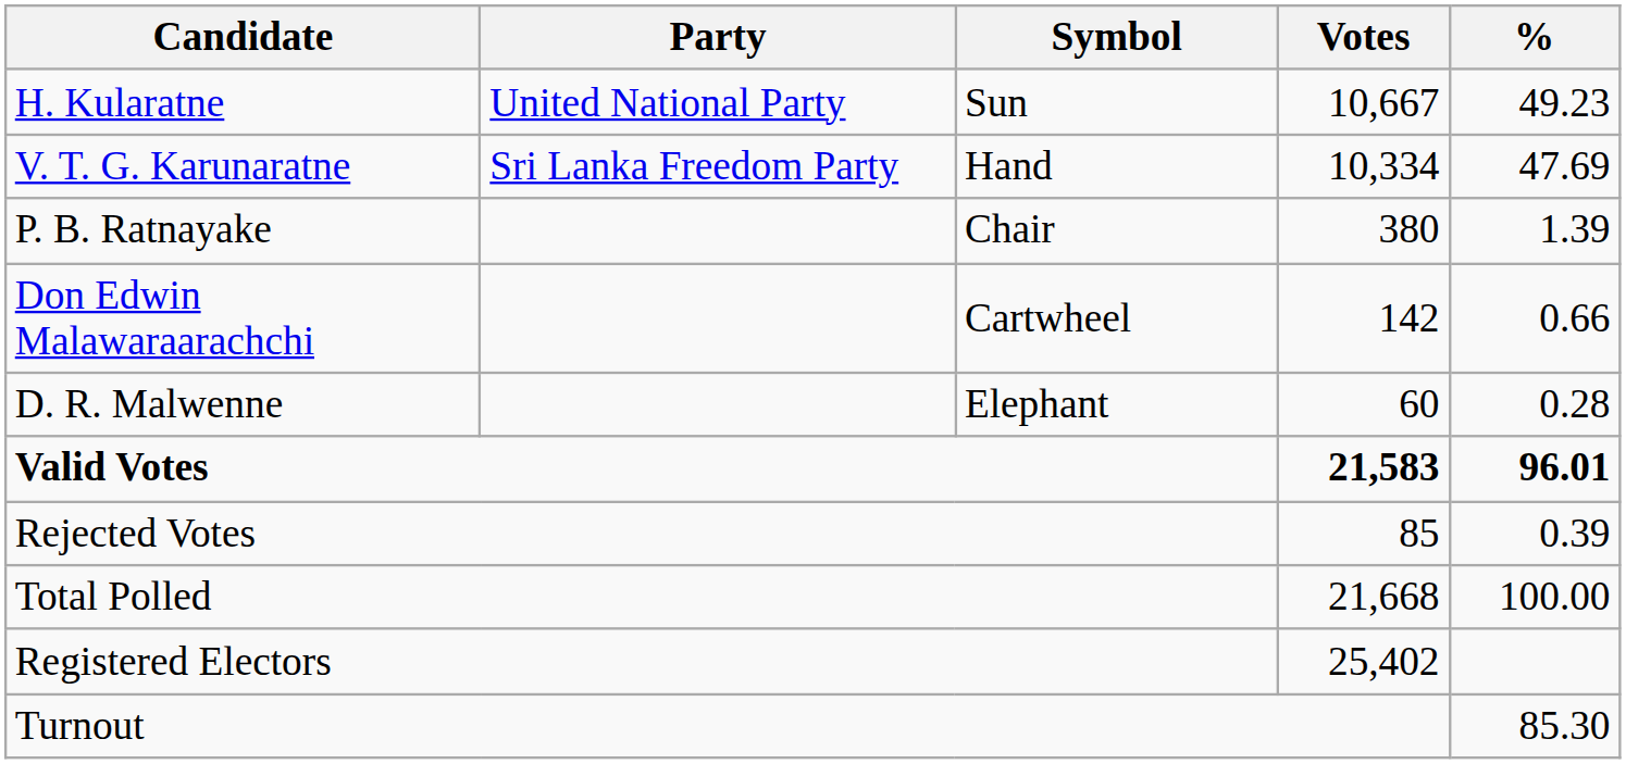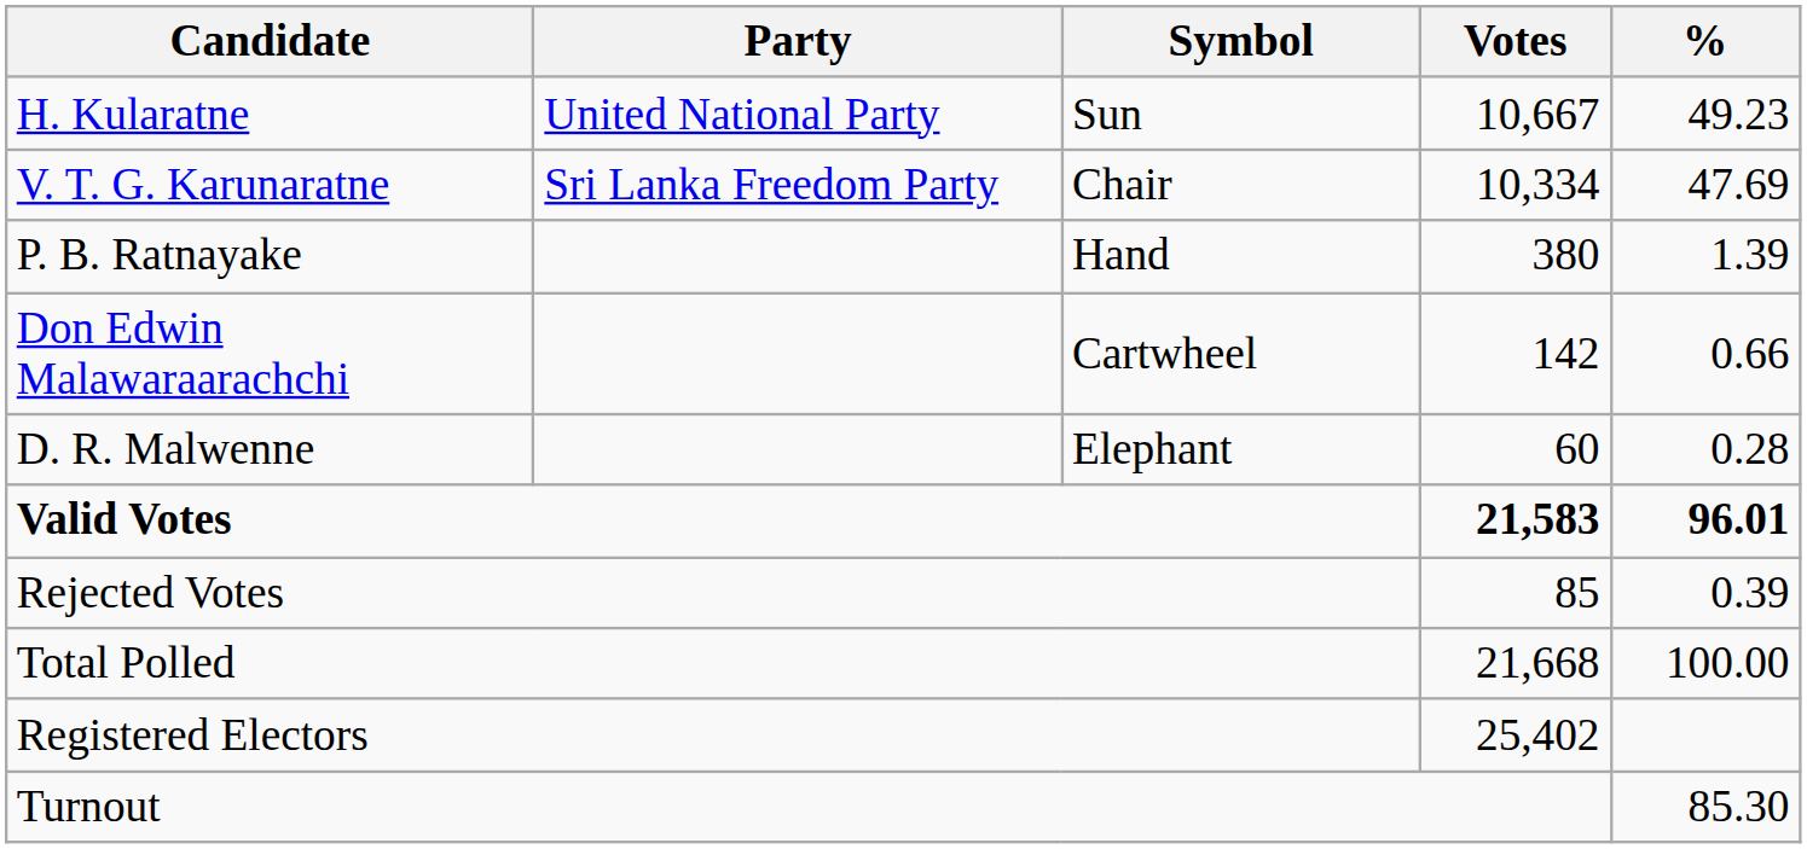 <table class="wikitable" border="1" style="text-align:right;">
 <tr>
 <th align=left width="180">Candidate</th>
 <th align=left width="180">Party</th>
 <th align=left width="120">Symbol</th>
 <th align=left width="60">Votes</th>
 <th align=left width="60">%</th>
 </tr>
 <tr>
 <td align=left><a href='#'>H. Kularatne</a></td>
 <td align=left><a href='#'>United National Party</a></td>
 <td align=left>Sun</td>
 <td>10,667</td>
 <td>49.23</td>
 </tr>
 <tr>
 <td align=left><a href='#'>V. T. G. Karunaratne</a></td>
 <td align=left><a href='#'>Sri Lanka Freedom Party</a></td>
-<td align=left>Hand</td>
+<td align=left>Chair</td>
 <td>10,334</td>
 <td>47.69</td>
 </tr>
 <tr>
 <td align=left>P. B. Ratnayake</td>
 <td align=left></td>
-<td align=left>Chair</td>
+<td align=left>Hand</td>
 <td>380</td>
 <td>1.39</td>
 </tr>
 <tr>
 <td align=left><a href='#'>Don Edwin Malawaraarachchi</a></td>
 <td align=left></td>
 <td align=left>Cartwheel</td>
 <td>142</td>
 <td>0.66</td>
 </tr>
 <tr>
 <td align=left>D. R. Malwenne</td>
 <td align=left></td>
 <td align=left>Elephant</td>
 <td>60</td>
 <td>0.28</td>
 </tr>
 <tr>
 <td align=left colspan=3><strong>Valid Votes</strong></td>
 <td><strong>21,583</strong></td>
 <td><strong>96.01</strong></td>
 </tr>
 <tr>
 <td align=left colspan=3>Rejected Votes</td>
 <td>85</td>
 <td>0.39</td>
 </tr>
 <tr>
 <td align=left colspan=3>Total Polled</td>
 <td>21,668</td>
 <td>100.00</td>
 </tr>
 <tr>
 <td align=left colspan=3>Registered Electors</td>
 <td>25,402</td>
 <td></td>
 </tr>
 <tr>
 <td align=left colspan=4>Turnout</td>
 <td>85.30</td>
 </tr>
 </table>
